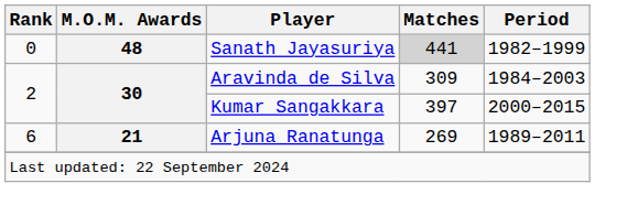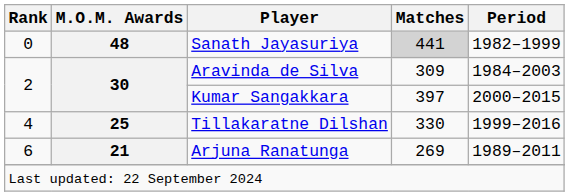 <table class="wikitable sortable">
 <tr>
 <th scope=col>Rank</th>
 <th scope=col>M.O.M. Awards</th>
 <th scope=col>Player</th>
 <th scope=col>Matches</th>
 <th scope=col>Period</th>
 </tr>
 <tr>
 <td align=center>0</td>
 <th>48</th>
 <td><a href='#'>Sanath Jayasuriya</a></td>
 <td align=center style="background: lightgrey;">441</td>
 <td>1982–1999</td>
 </tr>
 <tr>
 <td align=center rowspan=2>2</td>
 <th rowspan=2>30</th>
 <td><a href='#'>Aravinda de Silva</a></td>
 <td align=center>309</td>
 <td>1984–2003</td>
 </tr>
 <tr>
 <td><a href='#'>Kumar Sangakkara</a></td>
 <td align=center>397</td>
 <td>2000–2015</td>
 </tr>
 <tr>
+<td align=center>4</td>
+<th>25</th>
+<td><a href='#'>Tillakaratne Dilshan</a></td>
+<td align=center>330</td>
+<td>1999–2016</td>
+</tr>
+<tr>
 <td align=center>6</td>
 <th>21</th>
 <td><a href='#'>Arjuna Ranatunga</a></td>
 <td align=center>269</td>
 <td>1989–2011</td>
 </tr>
 <tr>
 </tr>
 <tr class=sortbottom>
 <td colspan=5><small>Last updated: 22 September 2024</small></td>
 </tr>
 </table>
